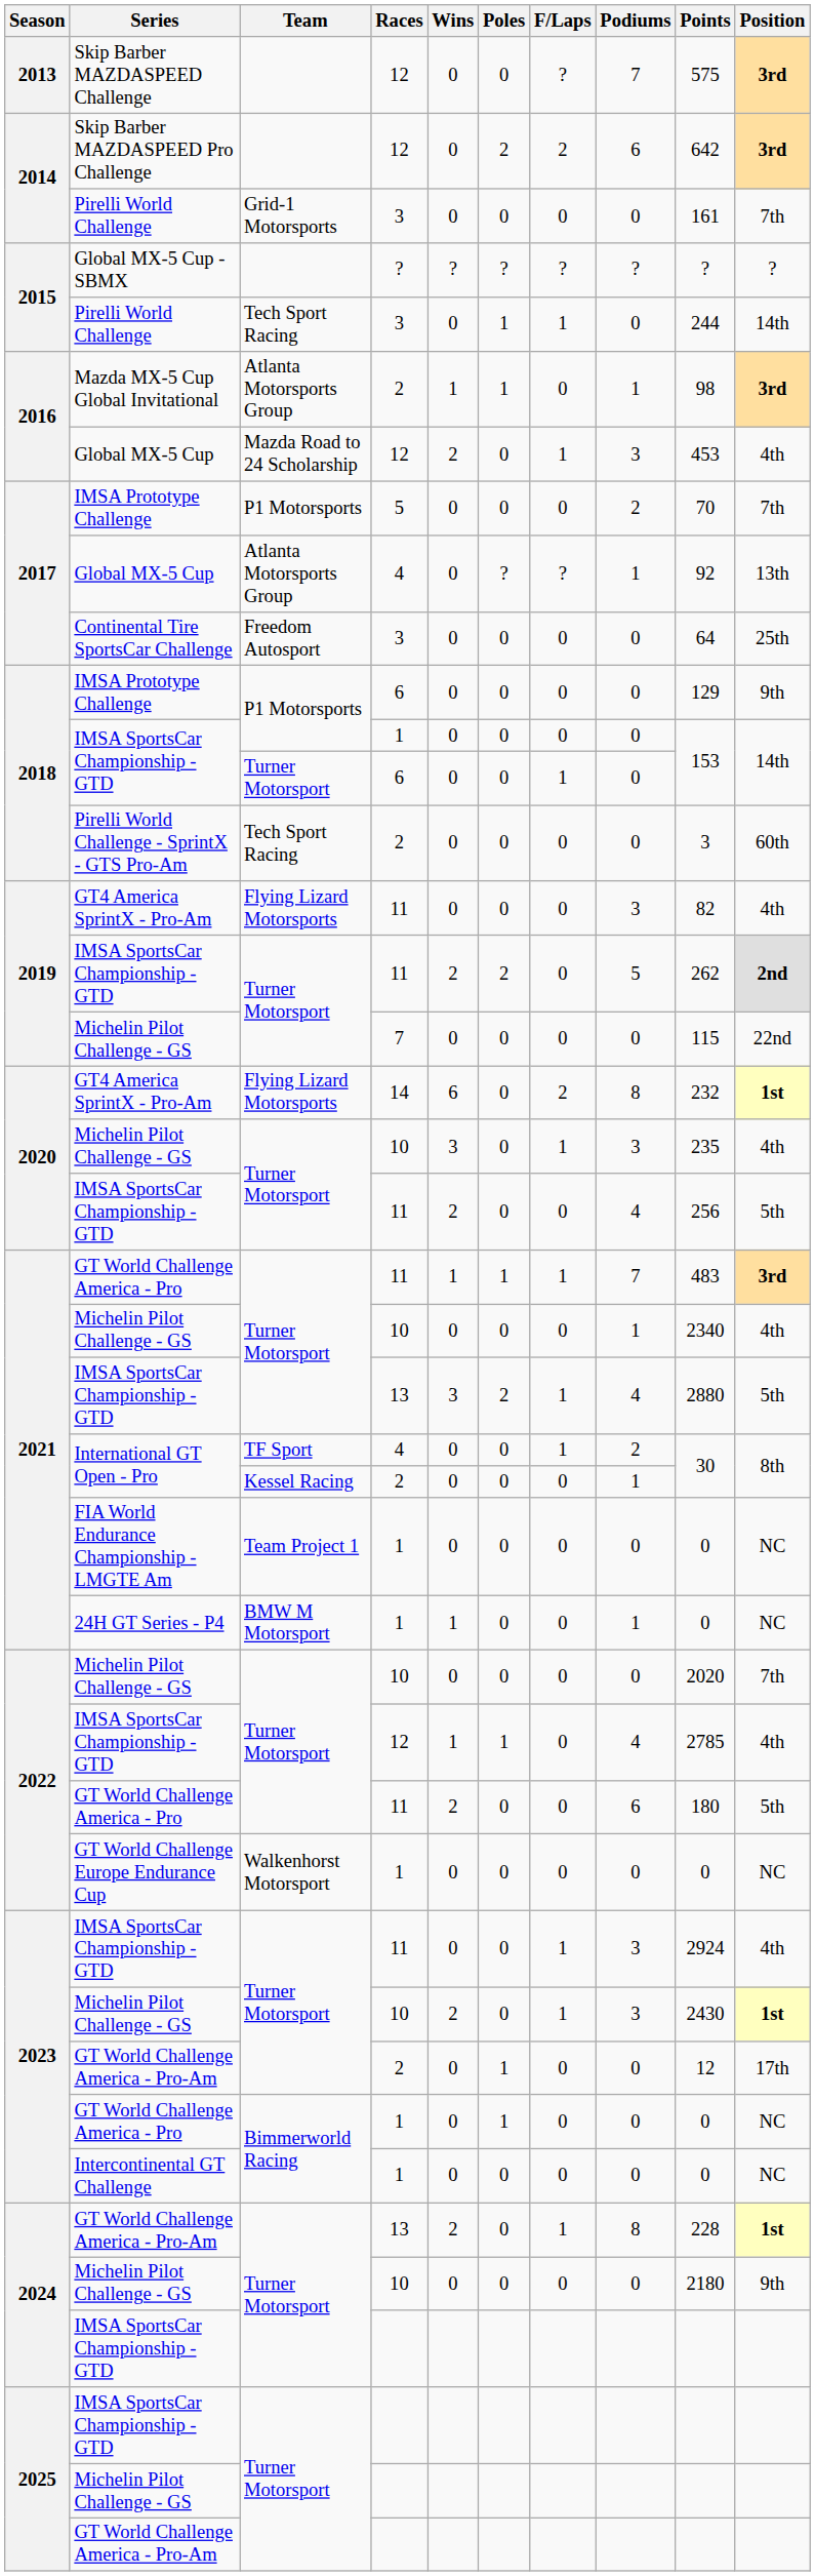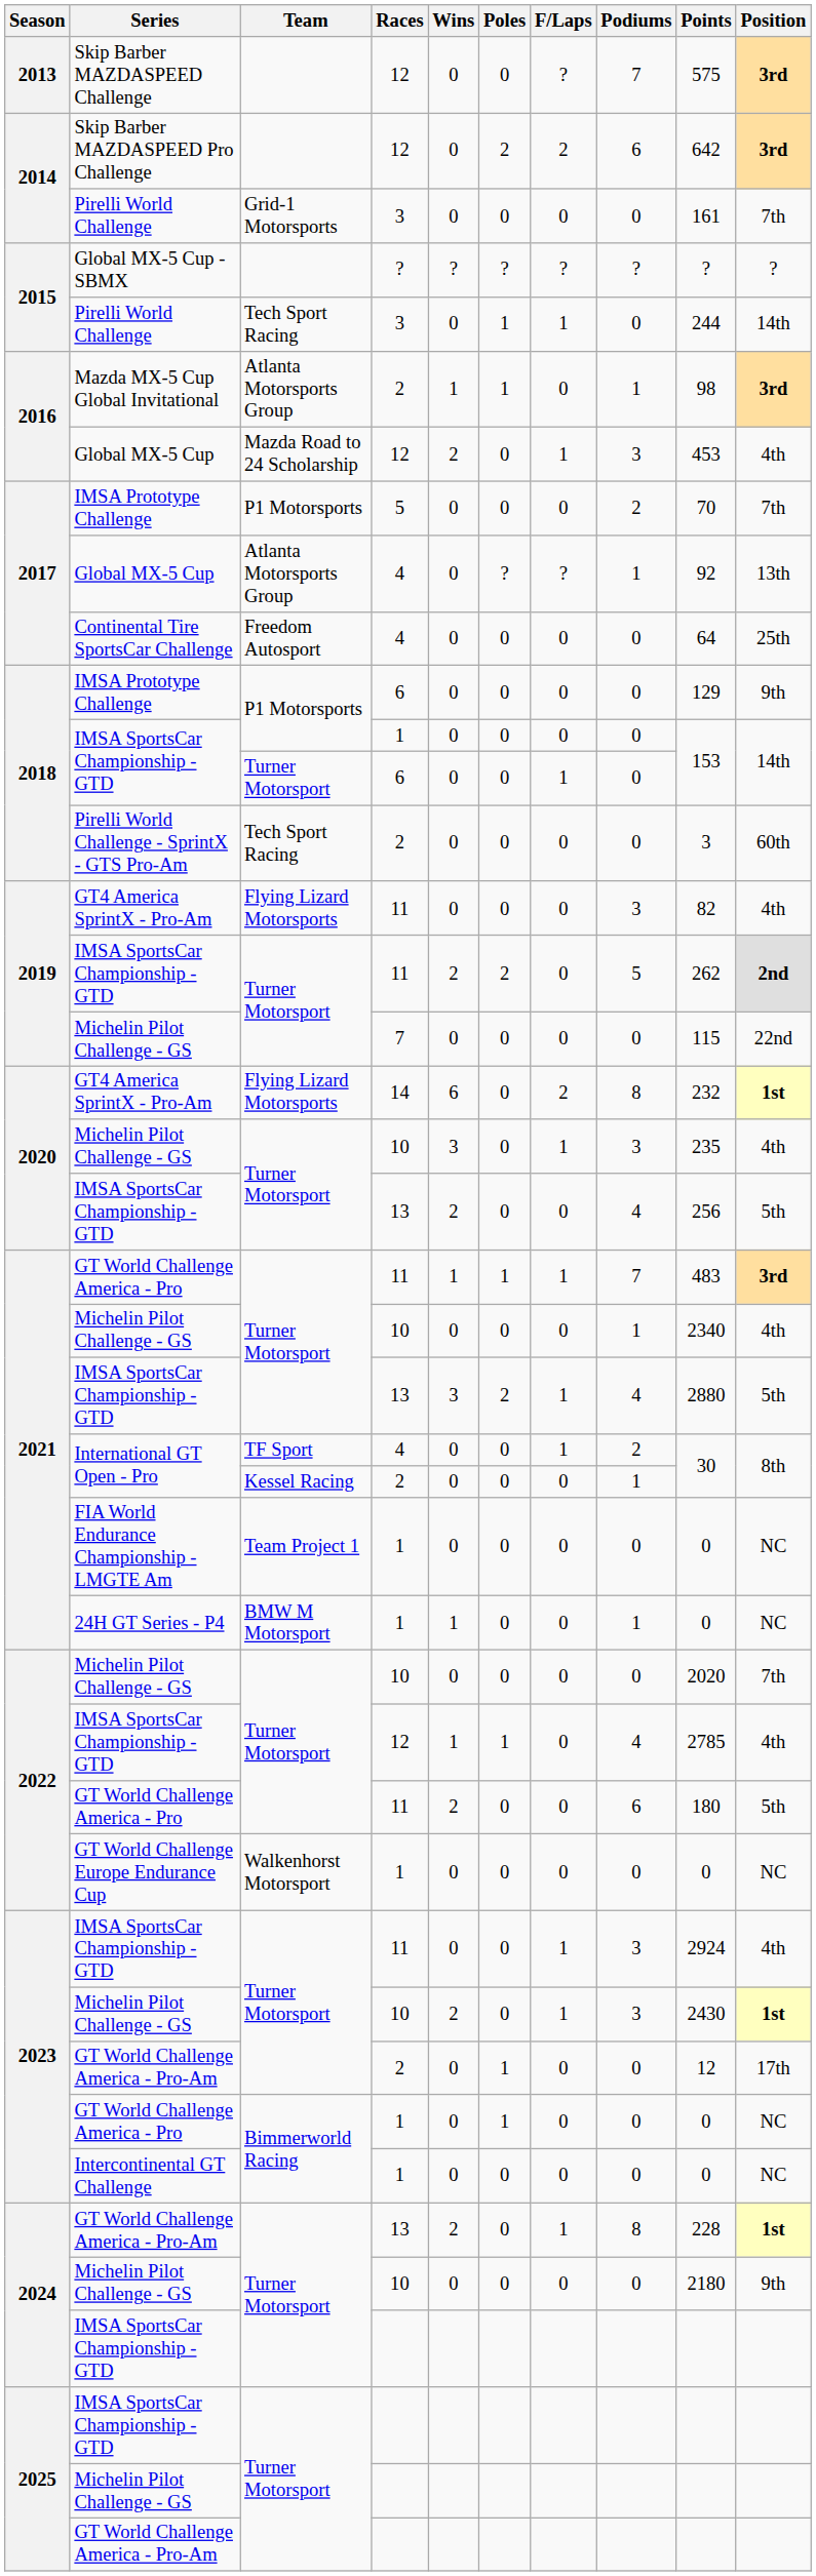 <table class="wikitable" style="font-size: 90%; text-align:center">
 <tr>
 <th>Season</th>
 <th>Series</th>
 <th>Team</th>
 <th>Races</th>
 <th>Wins</th>
 <th>Poles</th>
 <th>F/Laps</th>
 <th>Podiums</th>
 <th>Points</th>
 <th>Position</th>
 </tr>
 <tr>
 <th>2013</th>
 <td align=left>Skip Barber MAZDASPEED Challenge</td>
 <td align=left></td>
 <td>12</td>
 <td>0</td>
 <td>0</td>
 <td>?</td>
 <td>7</td>
 <td>575</td>
 <td style="background:#ffdf9f;"><strong>3rd</strong></td>
 </tr>
 <tr>
 <th rowspan=2>2014</th>
 <td align=left>Skip Barber MAZDASPEED Pro Challenge</td>
 <td align=left></td>
 <td>12</td>
 <td>0</td>
 <td>2</td>
 <td>2</td>
 <td>6</td>
 <td>642</td>
 <td style="background:#ffdf9f;"><strong>3rd</strong></td>
 </tr>
 <tr>
 <td align=left><a href='#'>Pirelli World Challenge</a></td>
 <td align=left>Grid-1 Motorsports</td>
 <td>3</td>
 <td>0</td>
 <td>0</td>
 <td>0</td>
 <td>0</td>
 <td>161</td>
 <td>7th</td>
 </tr>
 <tr>
 <th rowspan=2>2015</th>
 <td align=left>Global MX-5 Cup - SBMX</td>
 <td align=left></td>
 <td>?</td>
 <td>?</td>
 <td>?</td>
 <td>?</td>
 <td>?</td>
 <td>?</td>
 <td>?</td>
 </tr>
 <tr>
 <td align=left><a href='#'>Pirelli World Challenge</a></td>
 <td align=left>Tech Sport Racing</td>
 <td>3</td>
 <td>0</td>
 <td>1</td>
 <td>1</td>
 <td>0</td>
 <td>244</td>
 <td>14th</td>
 </tr>
 <tr>
 <th rowspan=2>2016</th>
 <td align=left>Mazda MX-5 Cup Global Invitational</td>
 <td align=left>Atlanta Motorsports Group</td>
 <td>2</td>
 <td>1</td>
 <td>1</td>
 <td>0</td>
 <td>1</td>
 <td>98</td>
 <td style="background:#ffdf9f;"><strong>3rd</strong></td>
 </tr>
 <tr>
 <td align=left>Global MX-5 Cup</td>
 <td align=left>Mazda Road to 24 Scholarship</td>
 <td>12</td>
 <td>2</td>
 <td>0</td>
 <td>1</td>
 <td>3</td>
 <td>453</td>
 <td>4th</td>
 </tr>
 <tr>
 <th rowspan=3>2017</th>
 <td align=left><a href='#'>IMSA Prototype Challenge</a></td>
 <td align=left>P1 Motorsports</td>
 <td>5</td>
 <td>0</td>
 <td>0</td>
 <td>0</td>
 <td>2</td>
 <td>70</td>
 <td>7th</td>
 </tr>
 <tr>
 <td align=left><a href='#'>Global MX-5 Cup</a></td>
 <td align=left>Atlanta Motorsports Group</td>
 <td>4</td>
 <td>0</td>
 <td>?</td>
 <td>?</td>
 <td>1</td>
 <td>92</td>
 <td>13th</td>
 </tr>
 <tr>
 <td align=left><a href='#'>Continental Tire SportsCar Challenge</a></td>
 <td align=left>Freedom Autosport</td>
-<td>3</td>
+<td>4</td>
 <td>0</td>
 <td>0</td>
 <td>0</td>
 <td>0</td>
 <td>64</td>
 <td>25th</td>
 </tr>
 <tr>
 <th rowspan="4">2018</th>
 <td align=left><a href='#'>IMSA Prototype Challenge</a></td>
 <td rowspan="2" align="left">P1 Motorsports</td>
 <td>6</td>
 <td>0</td>
 <td>0</td>
 <td>0</td>
 <td>0</td>
 <td>129</td>
 <td>9th</td>
 </tr>
 <tr>
 <td rowspan="2" align=left><a href='#'>IMSA SportsCar Championship - GTD</a></td>
 <td>1</td>
 <td>0</td>
 <td>0</td>
 <td>0</td>
 <td>0</td>
 <td rowspan="2">153</td>
 <td rowspan="2">14th</td>
 </tr>
 <tr>
 <td align="left"><a href='#'>Turner Motorsport</a></td>
 <td>6</td>
 <td>0</td>
 <td>0</td>
 <td>1</td>
 <td>0</td>
 </tr>
 <tr>
 <td align=left><a href='#'>Pirelli World Challenge - SprintX - GTS Pro-Am</a></td>
 <td align=left>Tech Sport Racing</td>
 <td>2</td>
 <td>0</td>
 <td>0</td>
 <td>0</td>
 <td>0</td>
 <td>3</td>
 <td>60th</td>
 </tr>
 <tr>
 <th rowspan="3">2019</th>
 <td align="left"><a href='#'>GT4 America SprintX - Pro-Am</a></td>
 <td align="left"><a href='#'>Flying Lizard Motorsports</a></td>
 <td>11</td>
 <td>0</td>
 <td>0</td>
 <td>0</td>
 <td>3</td>
 <td>82</td>
 <td>4th</td>
 </tr>
 <tr>
 <td align="left"><a href='#'>IMSA SportsCar Championship - GTD</a></td>
 <td rowspan="2" align="left"><a href='#'>Turner Motorsport</a></td>
 <td>11</td>
 <td>2</td>
 <td>2</td>
 <td>0</td>
 <td>5</td>
 <td>262</td>
 <td style="background:#dfdfdf;"><strong>2nd</strong></td>
 </tr>
 <tr>
 <td align=left><a href='#'>Michelin Pilot Challenge - GS</a></td>
 <td>7</td>
 <td>0</td>
 <td>0</td>
 <td>0</td>
 <td>0</td>
 <td>115</td>
 <td>22nd</td>
 </tr>
 <tr>
 <th rowspan=3>2020</th>
 <td align=left><a href='#'>GT4 America SprintX - Pro-Am</a></td>
 <td align=left><a href='#'>Flying Lizard Motorsports</a></td>
 <td>14</td>
 <td>6</td>
 <td>0</td>
 <td>2</td>
 <td>8</td>
 <td>232</td>
 <td style="background:#FFFFBF;"><strong>1st</strong></td>
 </tr>
 <tr>
 <td align=left><a href='#'>Michelin Pilot Challenge - GS</a></td>
 <td rowspan="2" align="left"><a href='#'>Turner Motorsport</a></td>
 <td>10</td>
 <td>3</td>
 <td>0</td>
 <td>1</td>
 <td>3</td>
 <td>235</td>
 <td>4th</td>
 </tr>
 <tr>
 <td align=left><a href='#'>IMSA SportsCar Championship - GTD</a></td>
-<td>11</td>
+<td>13</td>
 <td>2</td>
 <td>0</td>
 <td>0</td>
 <td>4</td>
 <td>256</td>
 <td>5th</td>
 </tr>
 <tr>
 <th rowspan="7">2021</th>
 <td align=left><a href='#'>GT World Challenge America - Pro</a></td>
 <td rowspan="3" align=left><a href='#'>Turner Motorsport</a></td>
 <td>11</td>
 <td>1</td>
 <td>1</td>
 <td>1</td>
 <td>7</td>
 <td>483</td>
 <td style="background:#ffdf9f;"><strong>3rd</strong></td>
 </tr>
 <tr>
 <td align=left><a href='#'>Michelin Pilot Challenge - GS</a></td>
 <td>10</td>
 <td>0</td>
 <td>0</td>
 <td>0</td>
 <td>1</td>
 <td>2340</td>
 <td>4th</td>
 </tr>
 <tr>
 <td align=left><a href='#'>IMSA SportsCar Championship - GTD</a></td>
 <td>13</td>
 <td>3</td>
 <td>2</td>
 <td>1</td>
 <td>4</td>
 <td>2880</td>
 <td>5th</td>
 </tr>
 <tr>
 <td rowspan="2" align="left"><a href='#'>International GT Open - Pro</a></td>
 <td align=left><a href='#'>TF Sport</a></td>
 <td>4</td>
 <td>0</td>
 <td>0</td>
 <td>1</td>
 <td>2</td>
 <td rowspan="2">30</td>
 <td rowspan="2">8th</td>
 </tr>
 <tr>
 <td align=left><a href='#'>Kessel Racing</a></td>
 <td>2</td>
 <td>0</td>
 <td>0</td>
 <td>0</td>
 <td>1</td>
 </tr>
 <tr>
 <td align=left><a href='#'>FIA World Endurance Championship - LMGTE Am</a></td>
 <td align=left><a href='#'>Team Project 1</a></td>
 <td>1</td>
 <td>0</td>
 <td>0</td>
 <td>0</td>
 <td>0</td>
 <td>0</td>
 <td>NC</td>
 </tr>
 <tr>
 <td align=left><a href='#'>24H GT Series - P4</a></td>
 <td align=left><a href='#'>BMW M Motorsport</a></td>
 <td>1</td>
 <td>1</td>
 <td>0</td>
 <td>0</td>
 <td>1</td>
 <td>0</td>
 <td>NC</td>
 </tr>
 <tr>
 <th rowspan="4">2022</th>
 <td align=left><a href='#'>Michelin Pilot Challenge - GS</a></td>
 <td rowspan="3" align="left"><a href='#'>Turner Motorsport</a></td>
 <td>10</td>
 <td>0</td>
 <td>0</td>
 <td>0</td>
 <td>0</td>
 <td>2020</td>
 <td>7th</td>
 </tr>
 <tr>
 <td align=left><a href='#'>IMSA SportsCar Championship - GTD</a></td>
 <td>12</td>
 <td>1</td>
 <td>1</td>
 <td>0</td>
 <td>4</td>
 <td>2785</td>
 <td>4th</td>
 </tr>
 <tr>
 <td align=left><a href='#'>GT World Challenge America - Pro</a></td>
 <td>11</td>
 <td>2</td>
 <td>0</td>
 <td>0</td>
 <td>6</td>
 <td>180</td>
 <td>5th</td>
 </tr>
 <tr>
 <td align=left><a href='#'>GT World Challenge Europe Endurance Cup</a></td>
 <td align=left>Walkenhorst Motorsport</td>
 <td>1</td>
 <td>0</td>
 <td>0</td>
 <td>0</td>
 <td>0</td>
 <td>0</td>
 <td>NC</td>
 </tr>
 <tr>
 <th rowspan="5">2023</th>
 <td align=left><a href='#'>IMSA SportsCar Championship - GTD</a></td>
 <td rowspan="3" align="left"><a href='#'>Turner Motorsport</a></td>
 <td>11</td>
 <td>0</td>
 <td>0</td>
 <td>1</td>
 <td>3</td>
 <td>2924</td>
 <td>4th</td>
 </tr>
 <tr>
 <td align=left><a href='#'>Michelin Pilot Challenge - GS</a></td>
 <td>10</td>
 <td>2</td>
 <td>0</td>
 <td>1</td>
 <td>3</td>
 <td>2430</td>
 <td style="background:#FFFFBF;"><strong>1st</strong></td>
 </tr>
 <tr>
 <td align=left><a href='#'>GT World Challenge America - Pro-Am</a></td>
 <td>2</td>
 <td>0</td>
 <td>1</td>
 <td>0</td>
 <td>0</td>
 <td>12</td>
 <td>17th</td>
 </tr>
 <tr>
 <td align=left><a href='#'>GT World Challenge America - Pro</a></td>
 <td rowspan="2" align="left"><a href='#'>Bimmerworld Racing</a></td>
 <td>1</td>
 <td>0</td>
 <td>1</td>
 <td>0</td>
 <td>0</td>
 <td>0</td>
 <td>NC</td>
 </tr>
 <tr>
 <td align=left><a href='#'>Intercontinental GT Challenge</a></td>
 <td>1</td>
 <td>0</td>
 <td>0</td>
 <td>0</td>
 <td>0</td>
 <td>0</td>
 <td>NC</td>
 </tr>
 <tr>
 <th rowspan="3">2024</th>
 <td align=left><a href='#'>GT World Challenge America - Pro-Am</a></td>
 <td rowspan="3" align="left"><a href='#'>Turner Motorsport</a></td>
 <td>13</td>
 <td>2</td>
 <td>0</td>
 <td>1</td>
 <td>8</td>
 <td>228</td>
 <td style="background:#FFFFBF;"><strong>1st</strong></td>
 </tr>
 <tr>
 <td align="left"><a href='#'>Michelin Pilot Challenge - GS</a></td>
 <td>10</td>
 <td>0</td>
 <td>0</td>
 <td>0</td>
 <td>0</td>
 <td>2180</td>
 <td>9th</td>
 </tr>
 <tr>
 <td align=left><a href='#'>IMSA SportsCar Championship - GTD</a></td>
 <td></td>
 <td></td>
 <td></td>
 <td></td>
 <td></td>
 <td></td>
 <td></td>
 </tr>
 <tr>
 <th rowspan="3">2025</th>
 <td align=left><a href='#'>IMSA SportsCar Championship - GTD</a></td>
 <td rowspan="3" align="left"><a href='#'>Turner Motorsport</a></td>
 <td></td>
 <td></td>
 <td></td>
 <td></td>
 <td></td>
 <td></td>
 <td></td>
 </tr>
 <tr>
 <td align=left><a href='#'>Michelin Pilot Challenge - GS</a></td>
 <td></td>
 <td></td>
 <td></td>
 <td></td>
 <td></td>
 <td></td>
 <td></td>
 </tr>
 <tr>
 <td align=left><a href='#'>GT World Challenge America - Pro-Am</a></td>
 <td></td>
 <td></td>
 <td></td>
 <td></td>
 <td></td>
 <td></td>
 <td></td>
 </tr>
 </table>
